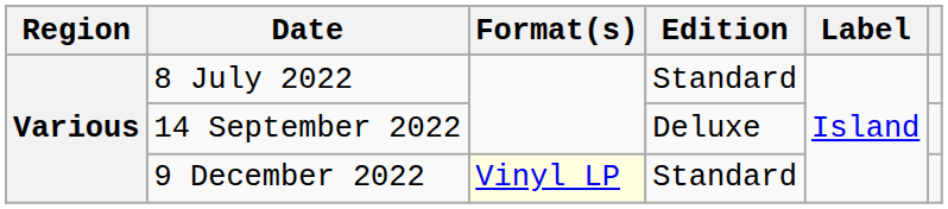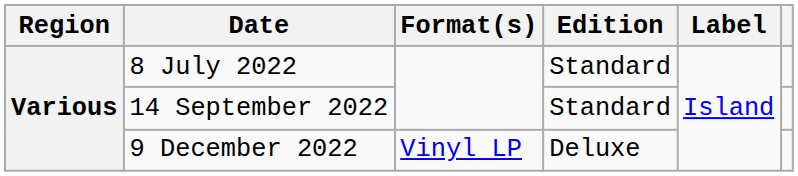 <table class="wikitable plainrowheaders">
 <tr>
 <th scope="col">Region</th>
 <th scope="col">Date</th>
 <th scope="col">Format(s)</th>
 <th scope="col">Edition</th>
 <th scope="col">Label</th>
 <th scope="col"></th>
 </tr>
 <tr>
 <th scope="row" rowspan="3">Various</th>
 <td>8 July 2022</td>
 <td rowspan="2"></td>
 <td>Standard</td>
 <td rowspan="3"><a href='#'>Island</a></td>
 <td style="text-align:center;"></td>
 </tr>
 <tr>
 <td>14 September 2022</td>
-<td>Deluxe</td>
+<td>Standard</td>
 <td style="text-align:center;"></td>
 </tr>
 <tr>
 <td>9 December 2022</td>
-<td style="background: lightyellow;"><a href='#'>Vinyl LP</a></td>
-<td>Standard</td>
+<td><a href='#'>Vinyl LP</a></td>
+<td>Deluxe</td>
 <td style="text-align:center;"></td>
 </tr>
 </table>
